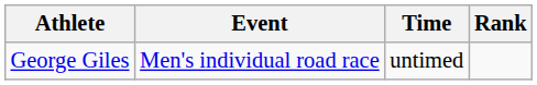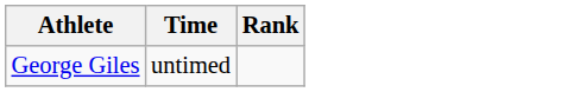 <table class=wikitable style="font-size:90%;">
 <tr>
 <th>Athlete</th>
-<th>Event</th>
 <th>Time</th>
 <th>Rank</th>
 </tr>
 <tr align=center>
 <td align=left><a href='#'>George Giles</a></td>
-<td><a href='#'>Men's individual road race</a></td>
 <td>untimed</td>
 <td></td>
 </tr>
 </table>
